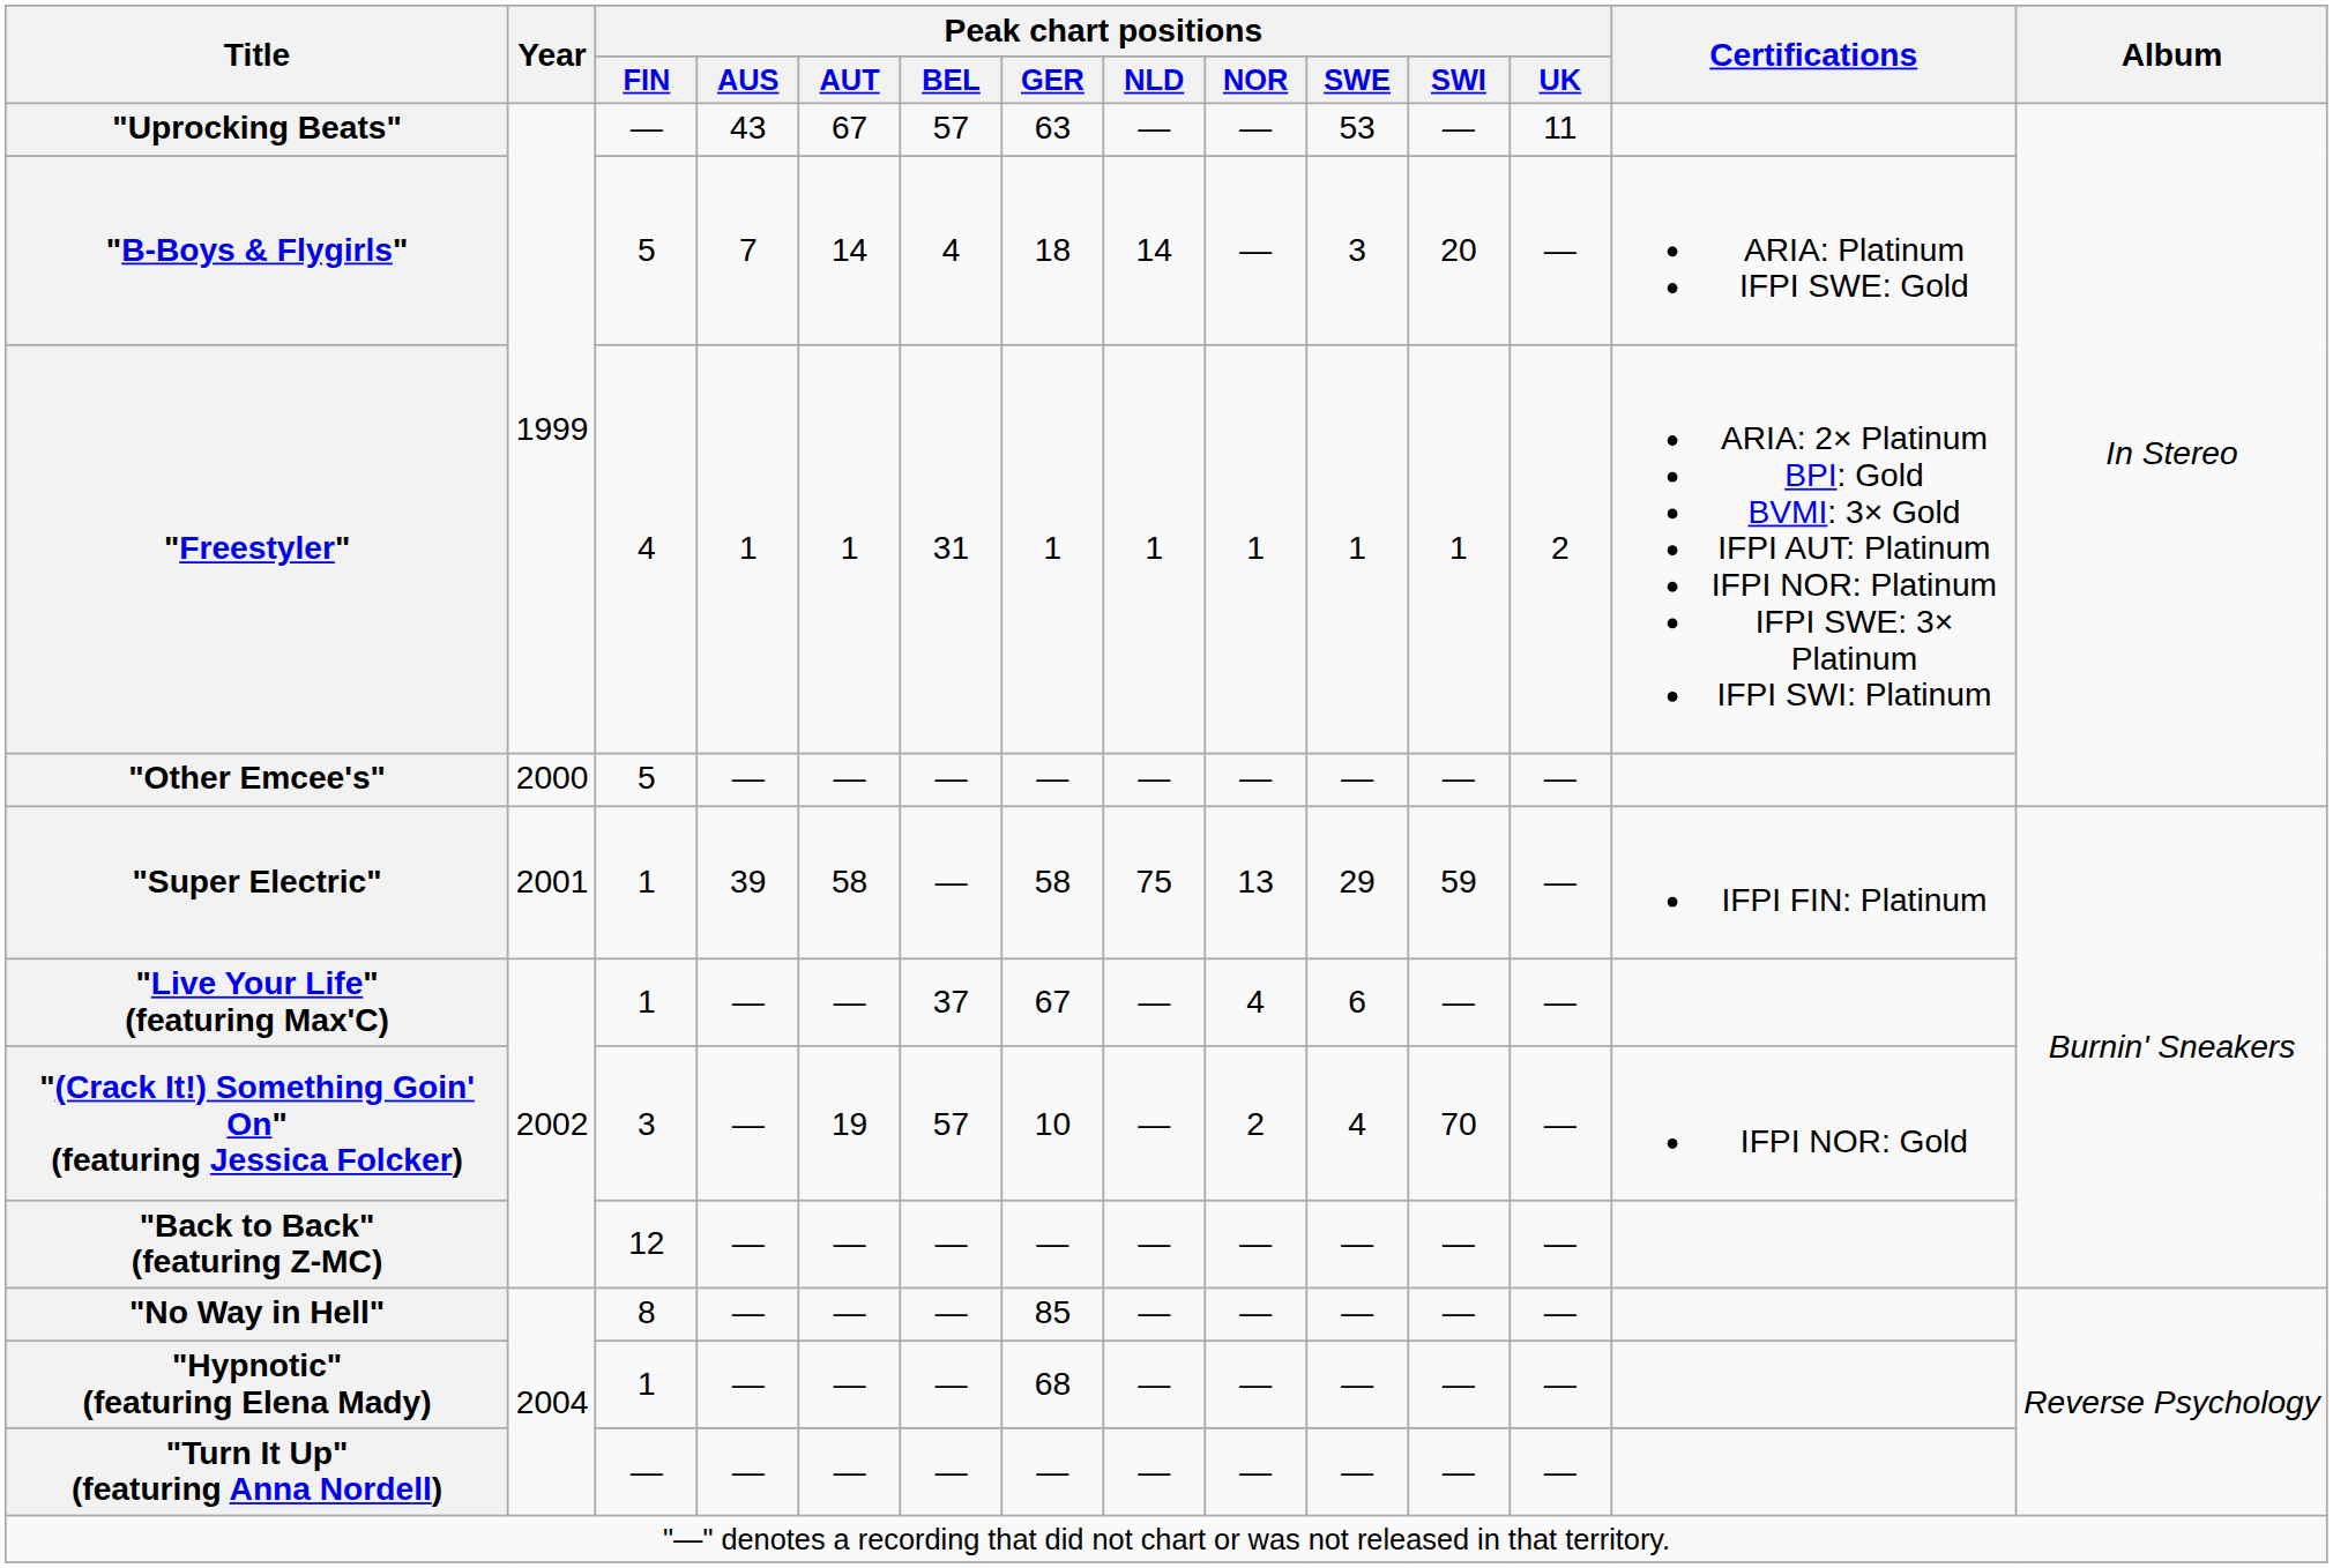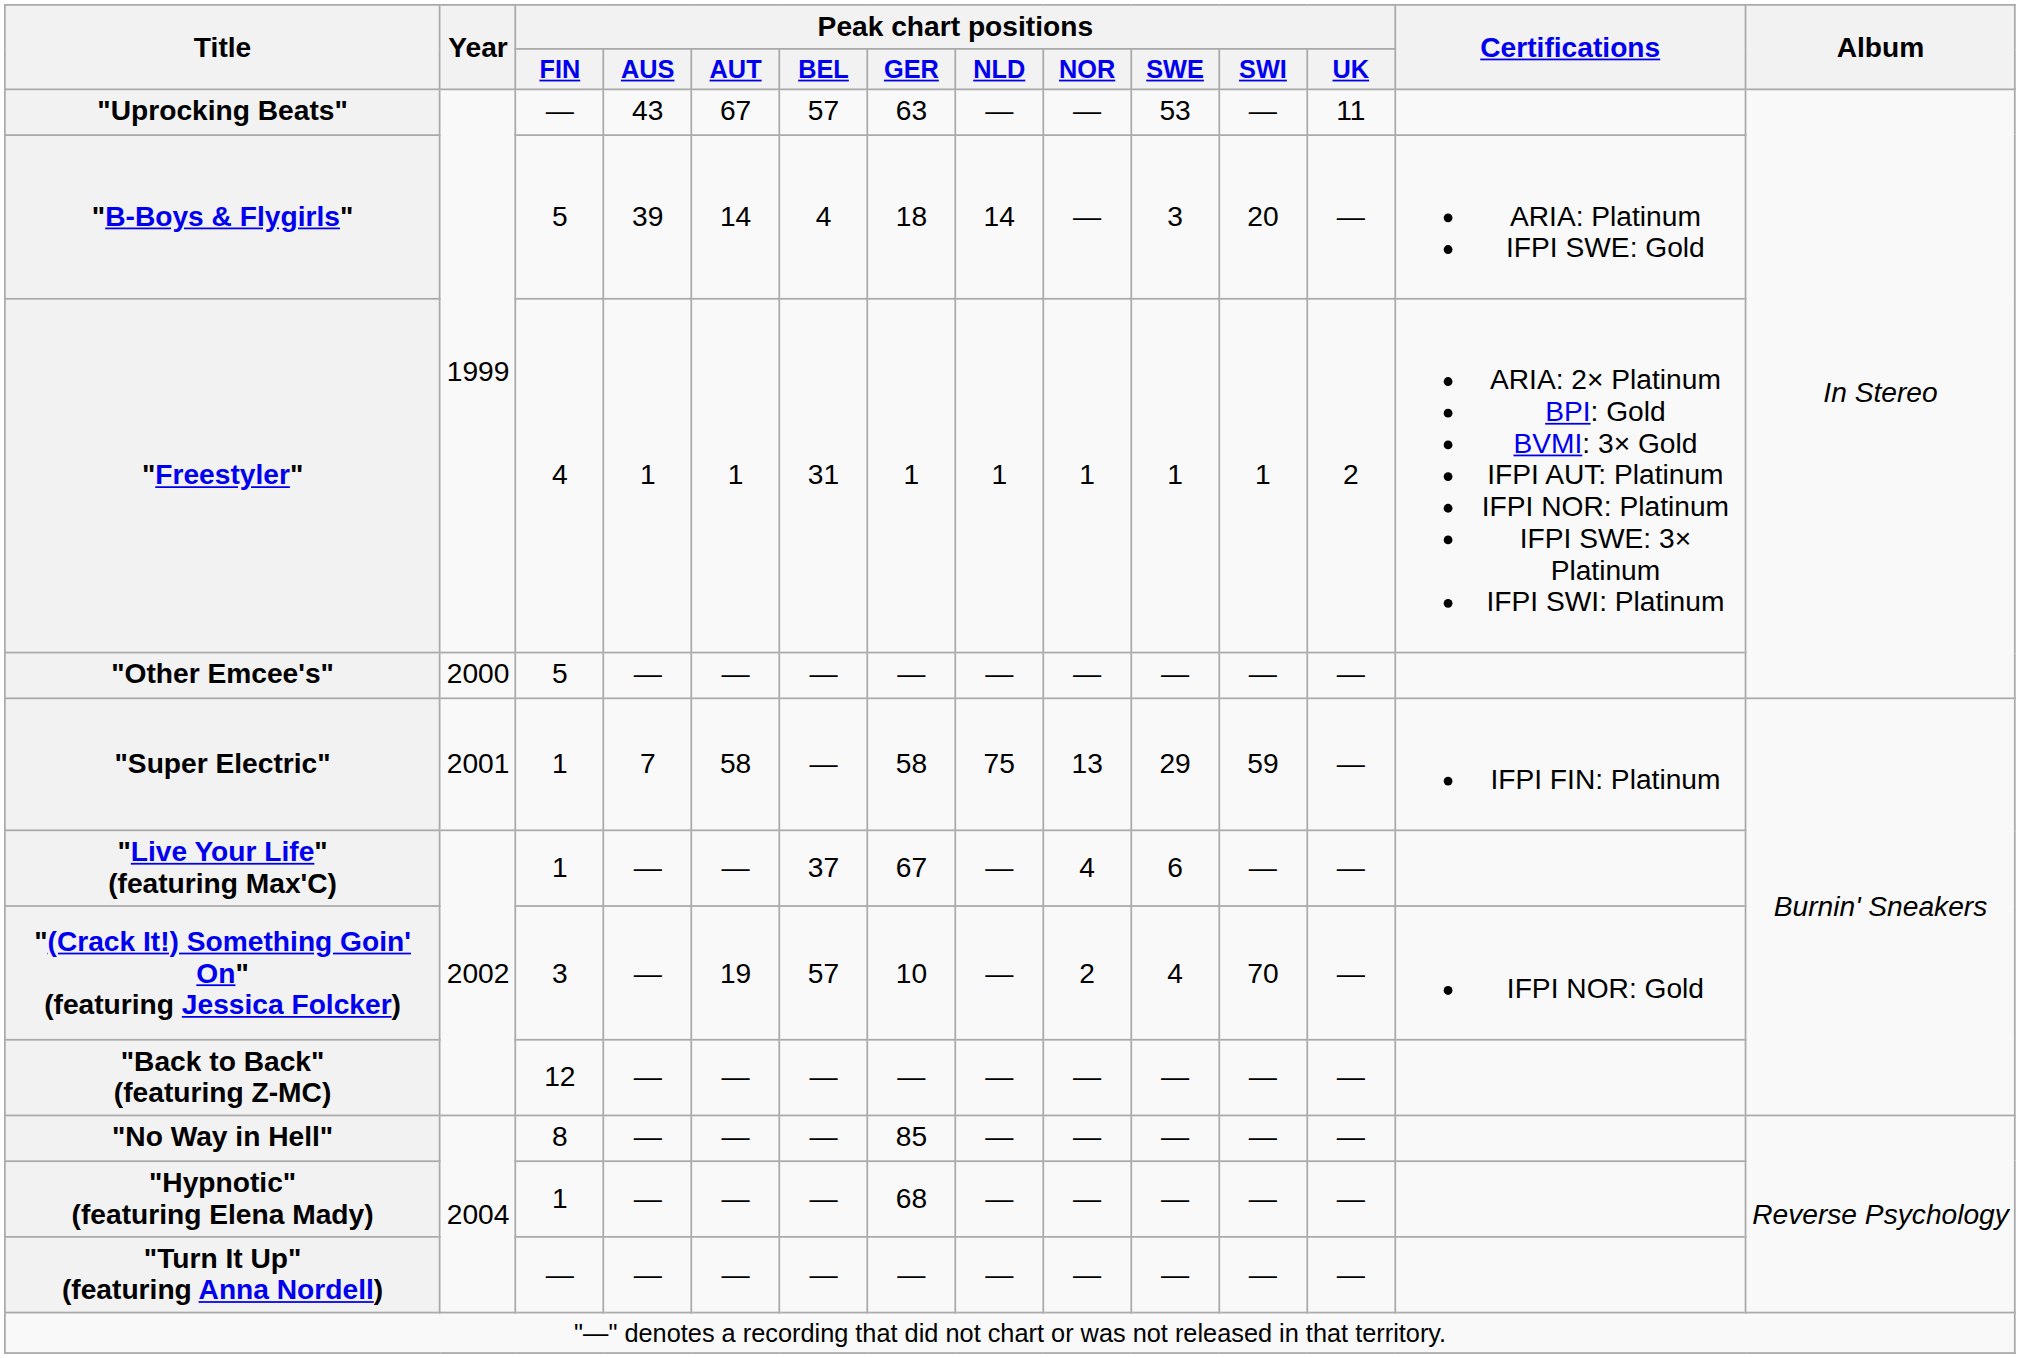 <table class="wikitable plainrowheaders" style="text-align:center;">
 <tr>
 <th scope="col" rowspan="2" style="width:15em;">Title</th>
 <th scope="col" rowspan="2">Year</th>
 <th scope="col" colspan="10">Peak chart positions</th>
 <th scope="col" rowspan="2" style="width:12em;"><a href='#'>Certifications</a></th>
 <th scope="col" rowspan="2">Album</th>
 </tr>
 <tr>
 <th style="width:3em;font-size:90%;"><a href='#'>FIN</a><br></th>
 <th style="width:3em;font-size:90%;"><a href='#'>AUS</a><br></th>
 <th style="width:3em;font-size:90%;"><a href='#'>AUT</a><br></th>
 <th style="width:3em;font-size:90%;"><a href='#'>BEL</a><br></th>
 <th style="width:3em;font-size:90%;"><a href='#'>GER</a><br></th>
 <th style="width:3em;font-size:90%;"><a href='#'>NLD</a><br></th>
 <th style="width:3em;font-size:90%;"><a href='#'>NOR</a><br></th>
 <th style="width:3em;font-size:90%;"><a href='#'>SWE</a><br></th>
 <th style="width:3em;font-size:90%;"><a href='#'>SWI</a><br></th>
 <th style="width:3em;font-size:90%;"><a href='#'>UK</a><br></th>
 </tr>
 <tr>
 <th scope="row">"Uprocking Beats"</th>
 <td rowspan="3">1999</td>
 <td>—</td>
 <td>43</td>
 <td>67</td>
 <td>57</td>
 <td>63</td>
 <td>—</td>
 <td>—</td>
 <td>53</td>
 <td>—</td>
 <td>11</td>
 <td></td>
 <td rowspan="4"><em>In Stereo</em></td>
 </tr>
 <tr>
 <th scope="row">"<a href='#'>B-Boys & Flygirls</a>"</th>
 <td>5</td>
-<td>7</td>
+<td>39</td>
 <td>14</td>
 <td>4</td>
 <td>18</td>
 <td>14</td>
 <td>—</td>
 <td>3</td>
 <td>20</td>
 <td>—</td>
 <td><br><ul><li>ARIA: Platinum</li><li>IFPI SWE: Gold</li></ul></td>
 </tr>
 <tr>
 <th scope="row">"<a href='#'>Freestyler</a>"</th>
 <td>4</td>
 <td>1</td>
 <td>1</td>
 <td>31</td>
 <td>1</td>
 <td>1</td>
 <td>1</td>
 <td>1</td>
 <td>1</td>
 <td>2</td>
 <td><br><ul><li>ARIA: 2× Platinum</li><li><a href='#'>BPI</a>: Gold</li><li><a href='#'>BVMI</a>: 3× Gold</li><li>IFPI AUT: Platinum</li><li>IFPI NOR: Platinum</li><li>IFPI SWE: 3× Platinum</li><li>IFPI SWI: Platinum</li></ul></td>
 </tr>
 <tr>
 <th scope="row">"Other Emcee's"</th>
 <td>2000</td>
 <td>5</td>
 <td>—</td>
 <td>—</td>
 <td>—</td>
 <td>—</td>
 <td>—</td>
 <td>—</td>
 <td>—</td>
 <td>—</td>
 <td>—</td>
 <td></td>
 </tr>
 <tr>
 <th scope="row">"Super Electric"</th>
 <td>2001</td>
 <td>1</td>
-<td>39</td>
+<td>7</td>
 <td>58</td>
 <td>—</td>
 <td>58</td>
 <td>75</td>
 <td>13</td>
 <td>29</td>
 <td>59</td>
 <td>—</td>
 <td><br><ul><li>IFPI FIN: Platinum</li></ul></td>
 <td rowspan="4"><em>Burnin' Sneakers</em></td>
 </tr>
 <tr>
 <th scope="row">"<a href='#'>Live Your Life</a>"<br><span>(featuring Max'C)</span></th>
 <td rowspan="3">2002</td>
 <td>1</td>
 <td>—</td>
 <td>—</td>
 <td>37</td>
 <td>67</td>
 <td>—</td>
 <td>4</td>
 <td>6</td>
 <td>—</td>
 <td>—</td>
 <td></td>
 </tr>
 <tr>
 <th scope="row">"<a href='#'>(Crack It!) Something Goin' On</a>"<br><span>(featuring <a href='#'>Jessica Folcker</a>)</span></th>
 <td>3</td>
 <td>—</td>
 <td>19</td>
 <td>57</td>
 <td>10</td>
 <td>—</td>
 <td>2</td>
 <td>4</td>
 <td>70</td>
 <td>—</td>
 <td><br><ul><li>IFPI NOR: Gold</li></ul></td>
 </tr>
 <tr>
 <th scope="row">"Back to Back"<br><span>(featuring Z-MC)</span></th>
 <td>12</td>
 <td>—</td>
 <td>—</td>
 <td>—</td>
 <td>—</td>
 <td>—</td>
 <td>—</td>
 <td>—</td>
 <td>—</td>
 <td>—</td>
 <td></td>
 </tr>
 <tr>
 <th scope="row">"No Way in Hell"</th>
 <td rowspan="3">2004</td>
 <td>8</td>
 <td>—</td>
 <td>—</td>
 <td>—</td>
 <td>85</td>
 <td>—</td>
 <td>—</td>
 <td>—</td>
 <td>—</td>
 <td>—</td>
 <td></td>
 <td rowspan="3"><em>Reverse Psychology</em></td>
 </tr>
 <tr>
 <th scope="row">"Hypnotic"<br><span>(featuring Elena Mady)</span></th>
 <td>1</td>
 <td>—</td>
 <td>—</td>
 <td>—</td>
 <td>68</td>
 <td>—</td>
 <td>—</td>
 <td>—</td>
 <td>—</td>
 <td>—</td>
 <td></td>
 </tr>
 <tr>
 <th scope="row">"Turn It Up"<br><span>(featuring <a href='#'>Anna Nordell</a>)</span></th>
 <td>—</td>
 <td>—</td>
 <td>—</td>
 <td>—</td>
 <td>—</td>
 <td>—</td>
 <td>—</td>
 <td>—</td>
 <td>—</td>
 <td>—</td>
 <td></td>
 </tr>
 <tr>
 <td colspan="16" style="font-size:90%">"—" denotes a recording that did not chart or was not released in that territory.</td>
 </tr>
 </table>
